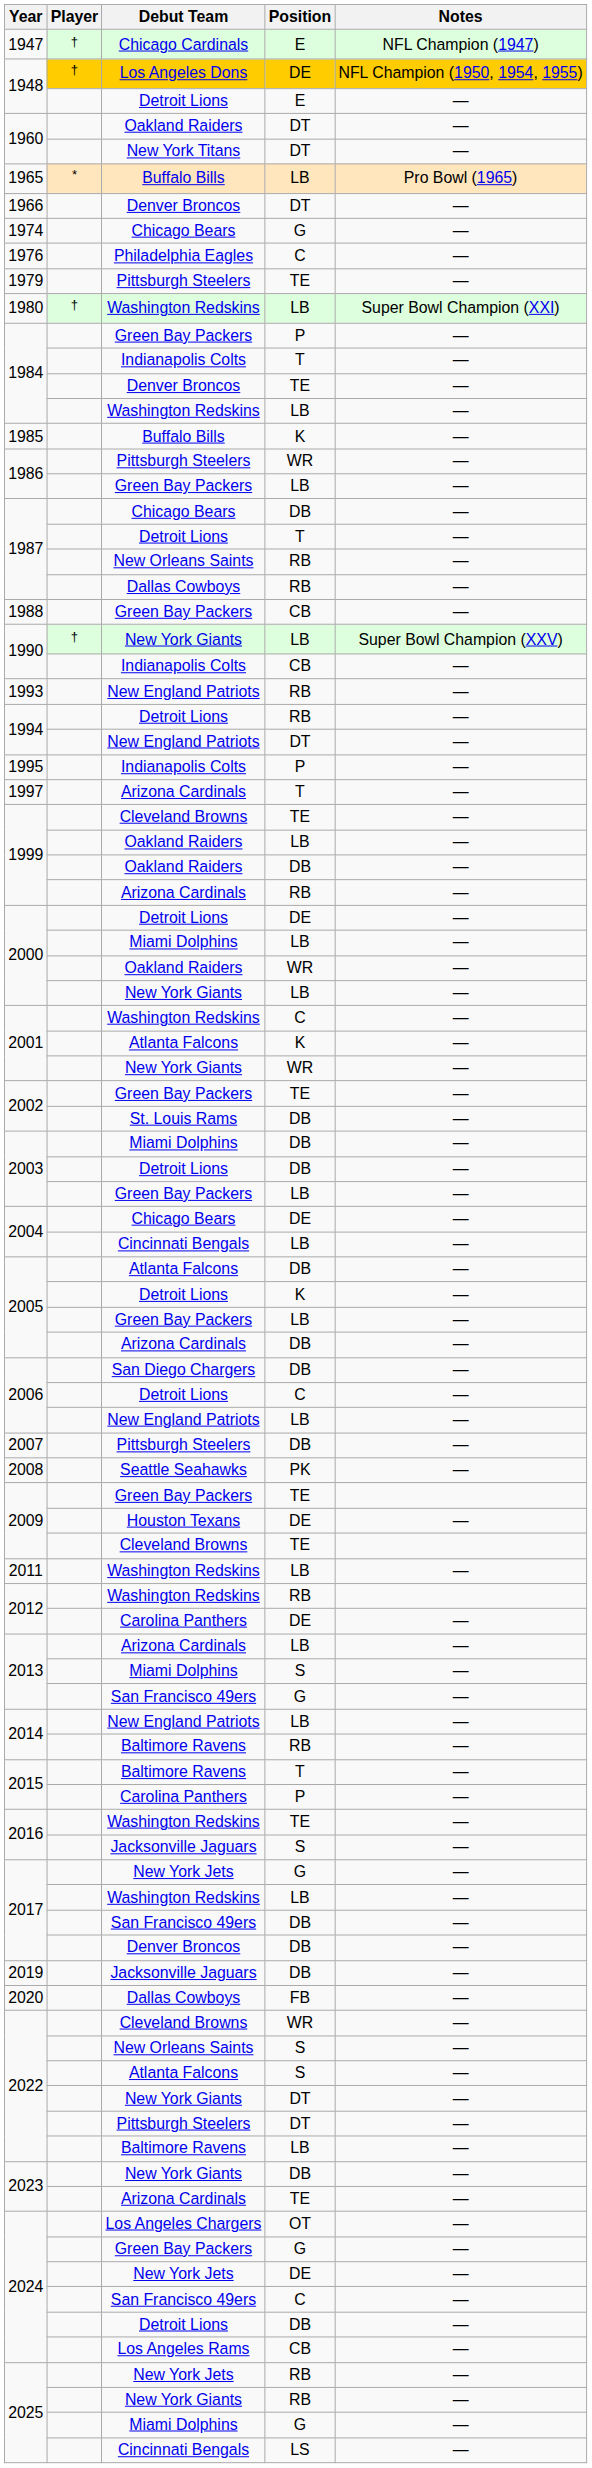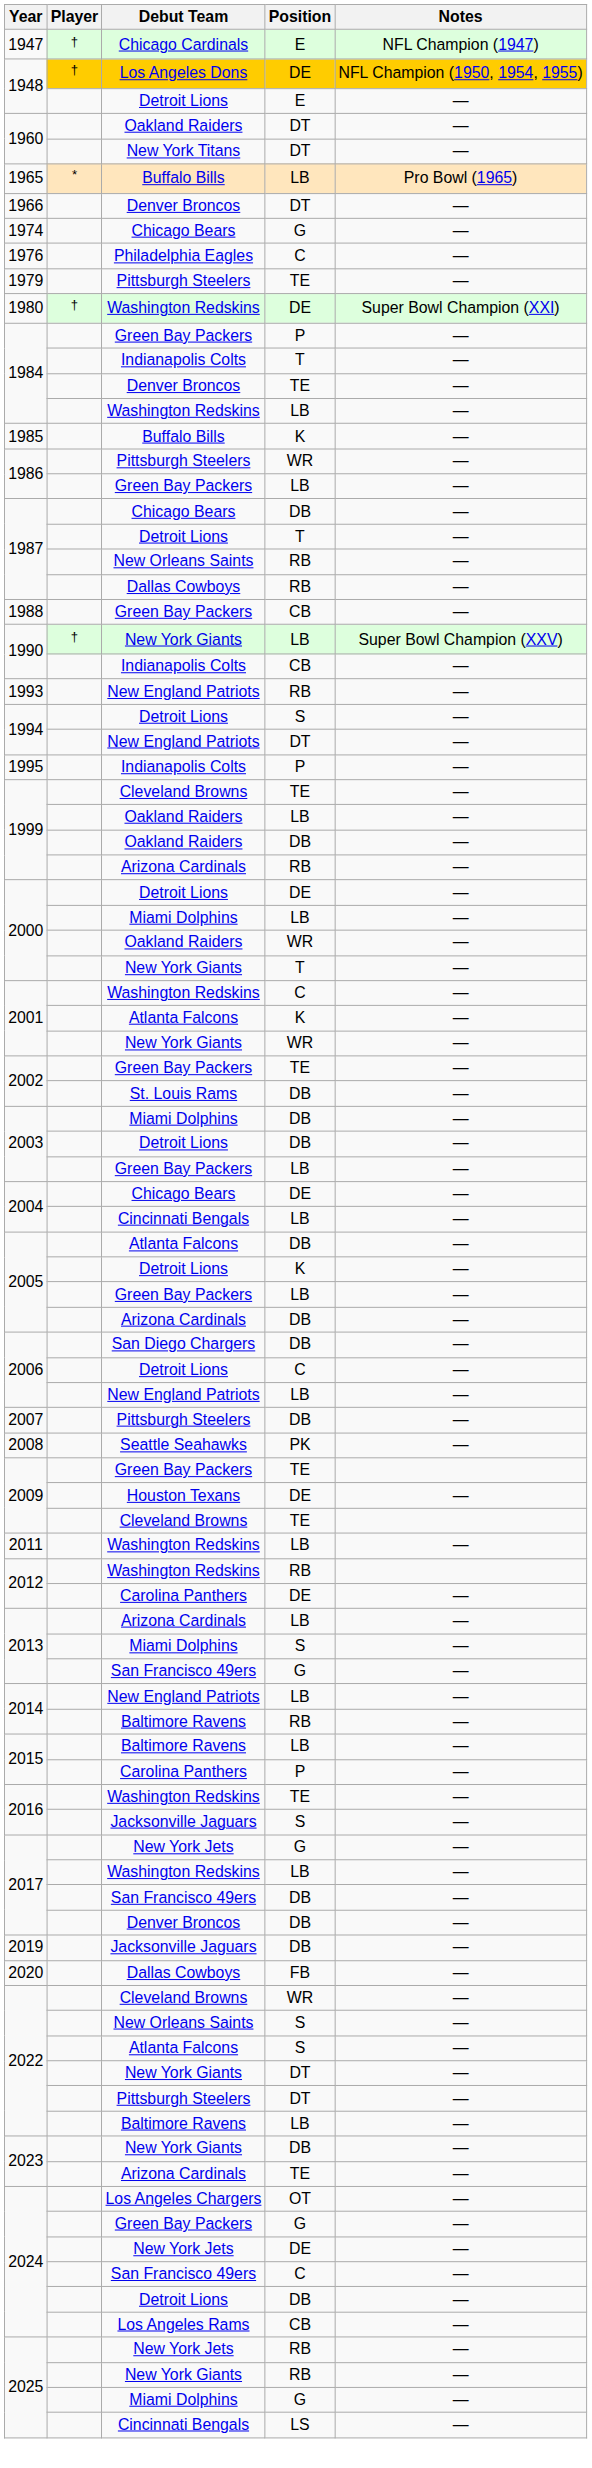 <table class="wikitable sortable" style="text-align: center;">
 <tr>
 <th>Year</th>
 <th>Player</th>
 <th>Debut Team</th>
 <th>Position</th>
 <th>Notes</th>
 </tr>
 <tr>
 <td>1947</td>
 <td bgcolor="#DDFFDD"><sup>†</sup></td>
 <td bgcolor="#DDFFDD"><a href='#'>Chicago Cardinals</a></td>
 <td bgcolor="#DDFFDD">E</td>
 <td bgcolor="#DDFFDD">NFL Champion (<a href='#'>1947</a>)</td>
 </tr>
 <tr>
 <td rowspan="2">1948</td>
 <td bgcolor="#FFCC00"><sup>†</sup></td>
 <td bgcolor="#FFCC00"><a href='#'>Los Angeles Dons</a></td>
 <td bgcolor="#FFCC00">DE</td>
 <td bgcolor="#FFCC00">NFL Champion (<a href='#'>1950</a>, <a href='#'>1954</a>, <a href='#'>1955</a>)</td>
 </tr>
 <tr>
 <td align="center"></td>
 <td align="center"><a href='#'>Detroit Lions</a></td>
 <td align="center">E</td>
 <td align="center">—</td>
 </tr>
 <tr>
 <td rowspan="2">1960</td>
 <td align="center"></td>
 <td align="center"><a href='#'>Oakland Raiders</a></td>
 <td align="center">DT</td>
 <td align="center">—</td>
 </tr>
 <tr>
 <td align="center"></td>
 <td align="center"><a href='#'>New York Titans</a></td>
 <td align="center">DT</td>
 <td align="center">—</td>
 </tr>
 <tr>
 <td>1965</td>
 <td bgcolor="FFE6BD"><sup>*</sup></td>
 <td bgcolor="FFE6BD"><a href='#'>Buffalo Bills</a></td>
 <td bgcolor="FFE6BD">LB</td>
 <td bgcolor="FFE6BD">Pro Bowl (<a href='#'>1965</a>)</td>
 </tr>
 <tr>
 <td align="center">1966</td>
 <td align="center"></td>
 <td align="center"><a href='#'>Denver Broncos</a></td>
 <td align="center">DT</td>
 <td align="center">—</td>
 </tr>
 <tr>
 <td align="center">1974</td>
 <td align="center"></td>
 <td align="center"><a href='#'>Chicago Bears</a></td>
 <td align="center">G</td>
 <td align="center">—</td>
 </tr>
 <tr>
 <td align="center">1976</td>
 <td align="center"></td>
 <td align="center"><a href='#'>Philadelphia Eagles</a></td>
 <td align="center">C</td>
 <td align="center">—</td>
 </tr>
 <tr>
 <td align="center">1979</td>
 <td align="center"></td>
 <td align="center"><a href='#'>Pittsburgh Steelers</a></td>
 <td align="center">TE</td>
 <td align="center">—</td>
 </tr>
 <tr>
 <td align="center">1980</td>
 <td bgcolor="#DDFFDD"><sup>†</sup></td>
 <td bgcolor="#DDFFDD"><a href='#'>Washington Redskins</a></td>
-<td bgcolor="#DDFFDD">LB</td>
+<td bgcolor="#DDFFDD">DE</td>
 <td bgcolor="#DDFFDD">Super Bowl Champion (<a href='#'>XXI</a>)</td>
 </tr>
 <tr>
 <td rowspan="4">1984</td>
 <td align="center"></td>
 <td align="center"><a href='#'>Green Bay Packers</a></td>
 <td align="center">P</td>
 <td align="center">—</td>
 </tr>
 <tr>
 <td align="center"></td>
 <td align="center"><a href='#'>Indianapolis Colts</a></td>
 <td align="center">T</td>
 <td align="center">—</td>
 </tr>
 <tr>
 <td align="center"></td>
 <td align="center"><a href='#'>Denver Broncos</a></td>
 <td align="center">TE</td>
 <td align="center">—</td>
 </tr>
 <tr>
 <td align="center"></td>
 <td align="center"><a href='#'>Washington Redskins</a></td>
 <td align="center">LB</td>
 <td align="center">—</td>
 </tr>
 <tr>
 <td align="center">1985</td>
 <td align="center"></td>
 <td align="center"><a href='#'>Buffalo Bills</a></td>
 <td align="center">K</td>
 <td align="center">—</td>
 </tr>
 <tr>
 <td rowspan="2">1986</td>
 <td align="center"></td>
 <td align="center"><a href='#'>Pittsburgh Steelers</a></td>
 <td align="center">WR</td>
 <td align="center">—</td>
 </tr>
 <tr>
 <td align="center"></td>
 <td align="center"><a href='#'>Green Bay Packers</a></td>
 <td align="center">LB</td>
 <td align="center">—</td>
 </tr>
 <tr>
 <td rowspan="4">1987</td>
 <td align="center"></td>
 <td align="center"><a href='#'>Chicago Bears</a></td>
 <td align="center">DB</td>
 <td align="center">—</td>
 </tr>
 <tr>
 <td align="center"></td>
 <td align="center"><a href='#'>Detroit Lions</a></td>
 <td align="center">T</td>
 <td align="center">—</td>
 </tr>
 <tr>
 <td align="center"></td>
 <td align="center"><a href='#'>New Orleans Saints</a></td>
 <td align="center">RB</td>
 <td align="center">—</td>
 </tr>
 <tr>
 <td align="center"></td>
 <td align="center"><a href='#'>Dallas Cowboys</a></td>
 <td align="center">RB</td>
 <td align="center">—</td>
 </tr>
 <tr>
 <td align="center">1988</td>
 <td align="center"></td>
 <td align="center"><a href='#'>Green Bay Packers</a></td>
 <td align="center">CB</td>
 <td align="center">—</td>
 </tr>
 <tr>
 <td rowspan="2">1990</td>
 <td bgcolor="#DDFFDD"><sup>†</sup></td>
 <td bgcolor="#DDFFDD"><a href='#'>New York Giants</a></td>
 <td bgcolor="#DDFFDD">LB</td>
 <td bgcolor="#DDFFDD">Super Bowl Champion (<a href='#'>XXV</a>)</td>
 </tr>
 <tr>
 <td align="center"></td>
 <td align="center"><a href='#'>Indianapolis Colts</a></td>
 <td align="center">CB</td>
 <td align="center">—</td>
 </tr>
 <tr>
 <td align="center">1993</td>
 <td align="center"></td>
 <td align="center"><a href='#'>New England Patriots</a></td>
 <td align="center">RB</td>
 <td align="center">—</td>
 </tr>
 <tr>
 <td rowspan="2">1994</td>
 <td align="center"></td>
 <td align="center"><a href='#'>Detroit Lions</a></td>
-<td align="center">RB</td>
+<td align="center">S</td>
 <td align="center">—</td>
 </tr>
 <tr>
 <td align="center"></td>
 <td align="center"><a href='#'>New England Patriots</a></td>
 <td align="center">DT</td>
 <td align="center">—</td>
 </tr>
 <tr>
 <td align="center">1995</td>
 <td align="center"></td>
 <td align="center"><a href='#'>Indianapolis Colts</a></td>
 <td align="center">P</td>
-<td align="center">—</td>
-</tr>
-<tr>
-<td align="center">1997</td>
-<td align="center"></td>
-<td align="center"><a href='#'>Arizona Cardinals</a></td>
-<td align="center">T</td>
 <td align="center">—</td>
 </tr>
 <tr>
 <td rowspan="4">1999</td>
 <td align="center"></td>
 <td align="center"><a href='#'>Cleveland Browns</a></td>
 <td align="center">TE</td>
 <td align="center">—</td>
 </tr>
 <tr>
 <td align="center"></td>
 <td align="center"><a href='#'>Oakland Raiders</a></td>
 <td align="center">LB</td>
 <td align="center">—</td>
 </tr>
 <tr>
 <td align="center"></td>
 <td align="center"><a href='#'>Oakland Raiders</a></td>
 <td align="center">DB</td>
 <td align="center">—</td>
 </tr>
 <tr>
 <td align="center"></td>
 <td align="center"><a href='#'>Arizona Cardinals</a></td>
 <td align="center">RB</td>
 <td align="center">—</td>
 </tr>
 <tr>
 <td rowspan="4">2000</td>
 <td align="center"></td>
 <td align="center"><a href='#'>Detroit Lions</a></td>
 <td align="center">DE</td>
 <td align="center">—</td>
 </tr>
 <tr>
 <td align="center"></td>
 <td align="center"><a href='#'>Miami Dolphins</a></td>
 <td align="center">LB</td>
 <td align="center">—</td>
 </tr>
 <tr>
 <td align="center"></td>
 <td align="center"><a href='#'>Oakland Raiders</a></td>
 <td align="center">WR</td>
 <td align="center">—</td>
 </tr>
 <tr>
 <td align="center"></td>
 <td align="center"><a href='#'>New York Giants</a></td>
-<td align="center">LB</td>
+<td align="center">T</td>
 <td align="center">—</td>
 </tr>
 <tr>
 <td rowspan="3">2001</td>
 <td align="center"></td>
 <td align="center"><a href='#'>Washington Redskins</a></td>
 <td align="center">C</td>
 <td align="center">—</td>
 </tr>
 <tr>
 <td align="center"></td>
 <td align="center"><a href='#'>Atlanta Falcons</a></td>
 <td align="center">K</td>
 <td align="center">—</td>
 </tr>
 <tr>
 <td align="center"></td>
 <td align="center"><a href='#'>New York Giants</a></td>
 <td align="center">WR</td>
 <td align="center">—</td>
 </tr>
 <tr>
 <td rowspan="2">2002</td>
 <td align="center"></td>
 <td align="center"><a href='#'>Green Bay Packers</a></td>
 <td align="center">TE</td>
 <td align="center">—</td>
 </tr>
 <tr>
 <td align="center"></td>
 <td align="center"><a href='#'>St. Louis Rams</a></td>
 <td align="center">DB</td>
 <td align="center">—</td>
 </tr>
 <tr>
 <td rowspan="3">2003</td>
 <td align="center"></td>
 <td align="center"><a href='#'>Miami Dolphins</a></td>
 <td align="center">DB</td>
 <td align="center">—</td>
 </tr>
 <tr>
 <td align="center"></td>
 <td align="center"><a href='#'>Detroit Lions</a></td>
 <td align="center">DB</td>
 <td align="center">—</td>
 </tr>
 <tr>
 <td align="center"></td>
 <td align="center"><a href='#'>Green Bay Packers</a></td>
 <td align="center">LB</td>
 <td align="center">—</td>
 </tr>
 <tr>
 <td rowspan="2">2004</td>
 <td align="center"></td>
 <td align="center"><a href='#'>Chicago Bears</a></td>
 <td align="center">DE</td>
 <td align="center">—</td>
 </tr>
 <tr>
 <td align="center"></td>
 <td align="center"><a href='#'>Cincinnati Bengals</a></td>
 <td align="center">LB</td>
 <td align="center">—</td>
 </tr>
 <tr>
 <td rowspan="4">2005</td>
 <td align="center"></td>
 <td align="center"><a href='#'>Atlanta Falcons</a></td>
 <td align="center">DB</td>
 <td align="center">—</td>
 </tr>
 <tr>
 <td align="center"></td>
 <td align="center"><a href='#'>Detroit Lions</a></td>
 <td align="center">K</td>
 <td align="center">—</td>
 </tr>
 <tr>
 <td align="center"></td>
 <td align="center"><a href='#'>Green Bay Packers</a></td>
 <td align="center">LB</td>
 <td align="center">—</td>
 </tr>
 <tr>
 <td align="center"></td>
 <td align="center"><a href='#'>Arizona Cardinals</a></td>
 <td align="center">DB</td>
 <td align="center">—</td>
 </tr>
 <tr>
 <td rowspan="3">2006</td>
 <td align="center"></td>
 <td align="center"><a href='#'>San Diego Chargers</a></td>
 <td align="center">DB</td>
 <td align="center">—</td>
 </tr>
 <tr>
 <td align="center"></td>
 <td align="center"><a href='#'>Detroit Lions</a></td>
 <td align="center">C</td>
 <td align="center">—</td>
 </tr>
 <tr>
 <td align="center"></td>
 <td align="center"><a href='#'>New England Patriots</a></td>
 <td align="center">LB</td>
 <td align="center">—</td>
 </tr>
 <tr>
 <td align="center">2007</td>
 <td align="center"></td>
 <td align="center"><a href='#'>Pittsburgh Steelers</a></td>
 <td align="center">DB</td>
 <td align="center">—</td>
 </tr>
 <tr>
 <td align="center">2008</td>
 <td align="center"></td>
 <td align="center"><a href='#'>Seattle Seahawks</a></td>
 <td align="center">PK</td>
 <td align="center">—</td>
 </tr>
 <tr>
 <td rowspan="3">2009</td>
 <td align="center"></td>
 <td align="center"><a href='#'>Green Bay Packers</a></td>
 <td align="center">TE</td>
 <td align="center"></td>
 </tr>
 <tr>
 <td align="center"></td>
 <td align="center"><a href='#'>Houston Texans</a></td>
 <td align="center">DE</td>
 <td align="center">—</td>
 </tr>
 <tr>
 <td align="center"></td>
 <td align="center"><a href='#'>Cleveland Browns</a></td>
 <td align="center">TE</td>
 <td align="center"></td>
 </tr>
 <tr>
 <td align="center">2011</td>
 <td align="center"></td>
 <td align="center"><a href='#'>Washington Redskins</a></td>
 <td align="center">LB</td>
 <td align="center">—</td>
 </tr>
 <tr>
 <td rowspan="2">2012</td>
 <td align="center"></td>
 <td align="center"><a href='#'>Washington Redskins</a></td>
 <td align="center">RB</td>
 <td align="center"></td>
 </tr>
 <tr>
 <td align="center"></td>
 <td align="center"><a href='#'>Carolina Panthers</a></td>
 <td align="center">DE</td>
 <td align="center">—</td>
 </tr>
 <tr>
 <td rowspan="3">2013</td>
 <td align="center"></td>
 <td align="center"><a href='#'>Arizona Cardinals</a></td>
 <td align="center">LB</td>
 <td align="center">—</td>
 </tr>
 <tr>
 <td align="center"></td>
 <td align="center"><a href='#'>Miami Dolphins</a></td>
 <td align="center">S</td>
 <td align="center">—</td>
 </tr>
 <tr>
 <td align="center"></td>
 <td align="center"><a href='#'>San Francisco 49ers</a></td>
 <td align="center">G</td>
 <td align="center">—</td>
 </tr>
 <tr>
 <td rowspan="2">2014</td>
 <td align="center"></td>
 <td align="center"><a href='#'>New England Patriots</a></td>
 <td align="center">LB</td>
 <td align="center">—</td>
 </tr>
 <tr>
 <td align="center"></td>
 <td align="center"><a href='#'>Baltimore Ravens</a></td>
 <td align="center">RB</td>
 <td align="center">—</td>
 </tr>
 <tr>
 <td rowspan="2">2015</td>
 <td align="center"></td>
 <td align="center"><a href='#'>Baltimore Ravens</a></td>
-<td align="center">T</td>
+<td align="center">LB</td>
 <td align="center">—</td>
 </tr>
 <tr>
 <td align="center"></td>
 <td align="center"><a href='#'>Carolina Panthers</a></td>
 <td align="center">P</td>
 <td align="center">—</td>
 </tr>
 <tr>
 <td rowspan="2">2016</td>
 <td align="center"></td>
 <td align="center"><a href='#'>Washington Redskins</a></td>
 <td align="center">TE</td>
 <td align="center">—</td>
 </tr>
 <tr>
 <td align="center"></td>
 <td align="center"><a href='#'>Jacksonville Jaguars</a></td>
 <td align="center">S</td>
 <td align="center">—</td>
 </tr>
 <tr>
 <td rowspan="4">2017</td>
 <td align="center"></td>
 <td align="center"><a href='#'>New York Jets</a></td>
 <td align="center">G</td>
 <td align="center">—</td>
 </tr>
 <tr>
 <td align="center"></td>
 <td align="center"><a href='#'>Washington Redskins</a></td>
 <td align="center">LB</td>
 <td align="center">—</td>
 </tr>
 <tr>
 <td align="center"></td>
 <td align="center"><a href='#'>San Francisco 49ers</a></td>
 <td align="center">DB</td>
 <td align="center">—</td>
 </tr>
 <tr>
 <td align="center"></td>
 <td align="center"><a href='#'>Denver Broncos</a></td>
 <td align="center">DB</td>
 <td align="center">—</td>
 </tr>
 <tr>
 <td align="center">2019</td>
 <td align="center"></td>
 <td align="center"><a href='#'>Jacksonville Jaguars</a></td>
 <td align="center">DB</td>
 <td align="center">—</td>
 </tr>
 <tr>
 <td align="center">2020</td>
 <td align="center"></td>
 <td align="center"><a href='#'>Dallas Cowboys</a></td>
 <td align="center">FB</td>
 <td align="center">—</td>
 </tr>
 <tr>
 <td rowspan="6">2022</td>
 <td align="center"></td>
 <td align="center"><a href='#'>Cleveland Browns</a></td>
 <td align="center">WR</td>
 <td align="center">—</td>
 </tr>
 <tr>
 <td align="center"></td>
 <td align="center"><a href='#'>New Orleans Saints</a></td>
 <td align="center">S</td>
 <td align="center">—</td>
 </tr>
 <tr>
 <td align="center"></td>
 <td align="center"><a href='#'>Atlanta Falcons</a></td>
 <td align="center">S</td>
 <td align="center">—</td>
 </tr>
 <tr>
 <td align="center"></td>
 <td align="center"><a href='#'>New York Giants</a></td>
 <td align="center">DT</td>
 <td align="center">—</td>
 </tr>
 <tr>
 <td align="center"></td>
 <td align="center"><a href='#'>Pittsburgh Steelers</a></td>
 <td align="center">DT</td>
 <td align="center">—</td>
 </tr>
 <tr>
 <td align="center"></td>
 <td align="center"><a href='#'>Baltimore Ravens</a></td>
 <td align="center">LB</td>
 <td align="center">—</td>
 </tr>
 <tr>
 <td rowspan="2">2023</td>
 <td align="center"></td>
 <td align="center"><a href='#'>New York Giants</a></td>
 <td align="center">DB</td>
 <td align="center">—</td>
 </tr>
 <tr>
 <td align="center"></td>
 <td align="center"><a href='#'>Arizona Cardinals</a></td>
 <td align="center">TE</td>
 <td align="center">—</td>
 </tr>
 <tr>
 <td rowspan="6">2024</td>
 <td align="center"></td>
 <td align="center"><a href='#'>Los Angeles Chargers</a></td>
 <td align="center">OT</td>
 <td align="center">—</td>
 </tr>
 <tr>
 <td align="center"></td>
 <td align="center"><a href='#'>Green Bay Packers</a></td>
 <td align="center">G</td>
 <td align="center">—</td>
 </tr>
 <tr>
 <td align="center"></td>
 <td align="center"><a href='#'>New York Jets</a></td>
 <td align="center">DE</td>
 <td align="center">—</td>
 </tr>
 <tr>
 <td align="center"></td>
 <td align="center"><a href='#'>San Francisco 49ers</a></td>
 <td align="center">C</td>
 <td align="center">—</td>
 </tr>
 <tr>
 <td align="center"></td>
 <td align="center"><a href='#'>Detroit Lions</a></td>
 <td align="center">DB</td>
 <td align="center">—</td>
 </tr>
 <tr>
 <td align="center"></td>
 <td align="center"><a href='#'>Los Angeles Rams</a></td>
 <td align="center">CB</td>
 <td align="center">—</td>
 </tr>
 <tr>
 <td rowspan="4">2025</td>
 <td align="center"></td>
 <td align="center"><a href='#'>New York Jets</a></td>
 <td align="center">RB</td>
 <td align="center">—</td>
 </tr>
 <tr>
 <td align="center"></td>
 <td align="center"><a href='#'>New York Giants</a></td>
 <td align="center">RB</td>
 <td align="center">—</td>
 </tr>
 <tr>
 <td align="center"></td>
 <td align="center"><a href='#'>Miami Dolphins</a></td>
 <td align="center">G</td>
 <td align="center">—</td>
 </tr>
 <tr>
 <td align="center"></td>
 <td align="center"><a href='#'>Cincinnati Bengals</a></td>
 <td align="center">LS</td>
 <td align="center">—</td>
 </tr>
 </table>
